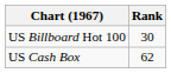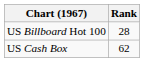 <table class="wikitable">
 <tr>
 <th>Chart (1967)</th>
 <th style="text-align:center;">Rank</th>
 </tr>
 <tr>
 <td>US <em>Billboard</em> Hot 100 </td>
-<td style="text-align:center;">30</td>
+<td style="text-align:center;">28</td>
 </tr>
 <tr>
 <td>US <em>Cash Box</em> </td>
 <td style="text-align:center;">62</td>
 </tr>
 </table>
